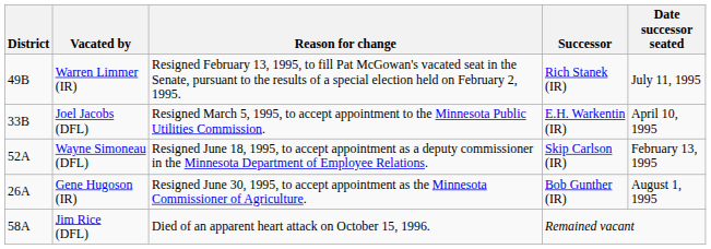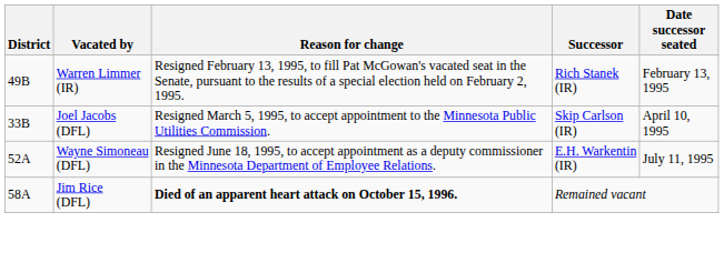 <table class="wikitable sortable">
 <tr style="vertical-align:bottom;">
 <th>District</th>
 <th>Vacated by</th>
 <th>Reason for change</th>
 <th>Successor</th>
 <th>Date successor<br>seated</th>
 </tr>
 <tr>
 <td>49B</td>
 <td nowrap ><a href='#'>Warren Limmer</a><br>(IR)</td>
 <td>Resigned February 13, 1995, to fill Pat McGowan's vacated seat in the Senate, pursuant to the results of a special election held on February 2, 1995.</td>
 <td nowrap ><a href='#'>Rich Stanek</a><br>(IR)</td>
-<td>July 11, 1995</td>
+<td>February 13, 1995</td>
 </tr>
 <tr>
 <td>33B</td>
 <td nowrap ><a href='#'>Joel Jacobs</a><br>(DFL)</td>
 <td>Resigned March 5, 1995, to accept appointment to the <a href='#'>Minnesota Public Utilities Commission</a>.</td>
-<td nowrap ><a href='#'>E.H. Warkentin</a><br>(IR)</td>
+<td nowrap ><a href='#'>Skip Carlson</a><br>(IR)</td>
 <td>April 10, 1995</td>
 </tr>
 <tr>
 <td>52A</td>
 <td nowrap ><a href='#'>Wayne Simoneau</a><br>(DFL)</td>
 <td>Resigned June 18, 1995, to accept appointment as a deputy commissioner in the <a href='#'>Minnesota Department of Employee Relations</a>.</td>
-<td nowrap ><a href='#'>Skip Carlson</a><br>(IR)</td>
-<td>February 13, 1995</td>
-</tr>
-<tr>
-<td>26A</td>
-<td nowrap ><a href='#'>Gene Hugoson</a><br>(IR)</td>
-<td>Resigned June 30, 1995, to accept appointment as the <a href='#'>Minnesota Commissioner of Agriculture</a>.</td>
-<td nowrap ><a href='#'>Bob Gunther</a><br>(IR)</td>
-<td>August 1, 1995</td>
+<td nowrap ><a href='#'>E.H. Warkentin</a><br>(IR)</td>
+<td>July 11, 1995</td>
 </tr>
 <tr>
 <td>58A</td>
 <td nowrap ><a href='#'>Jim Rice</a><br>(DFL)</td>
-<td>Died of an apparent heart attack on October 15, 1996.</td>
+<td><strong>Died of an apparent heart attack on October 15, 1996.</strong></td>
 <td colspan="2"><em>Remained vacant</em></td>
 </tr>
 </table>
